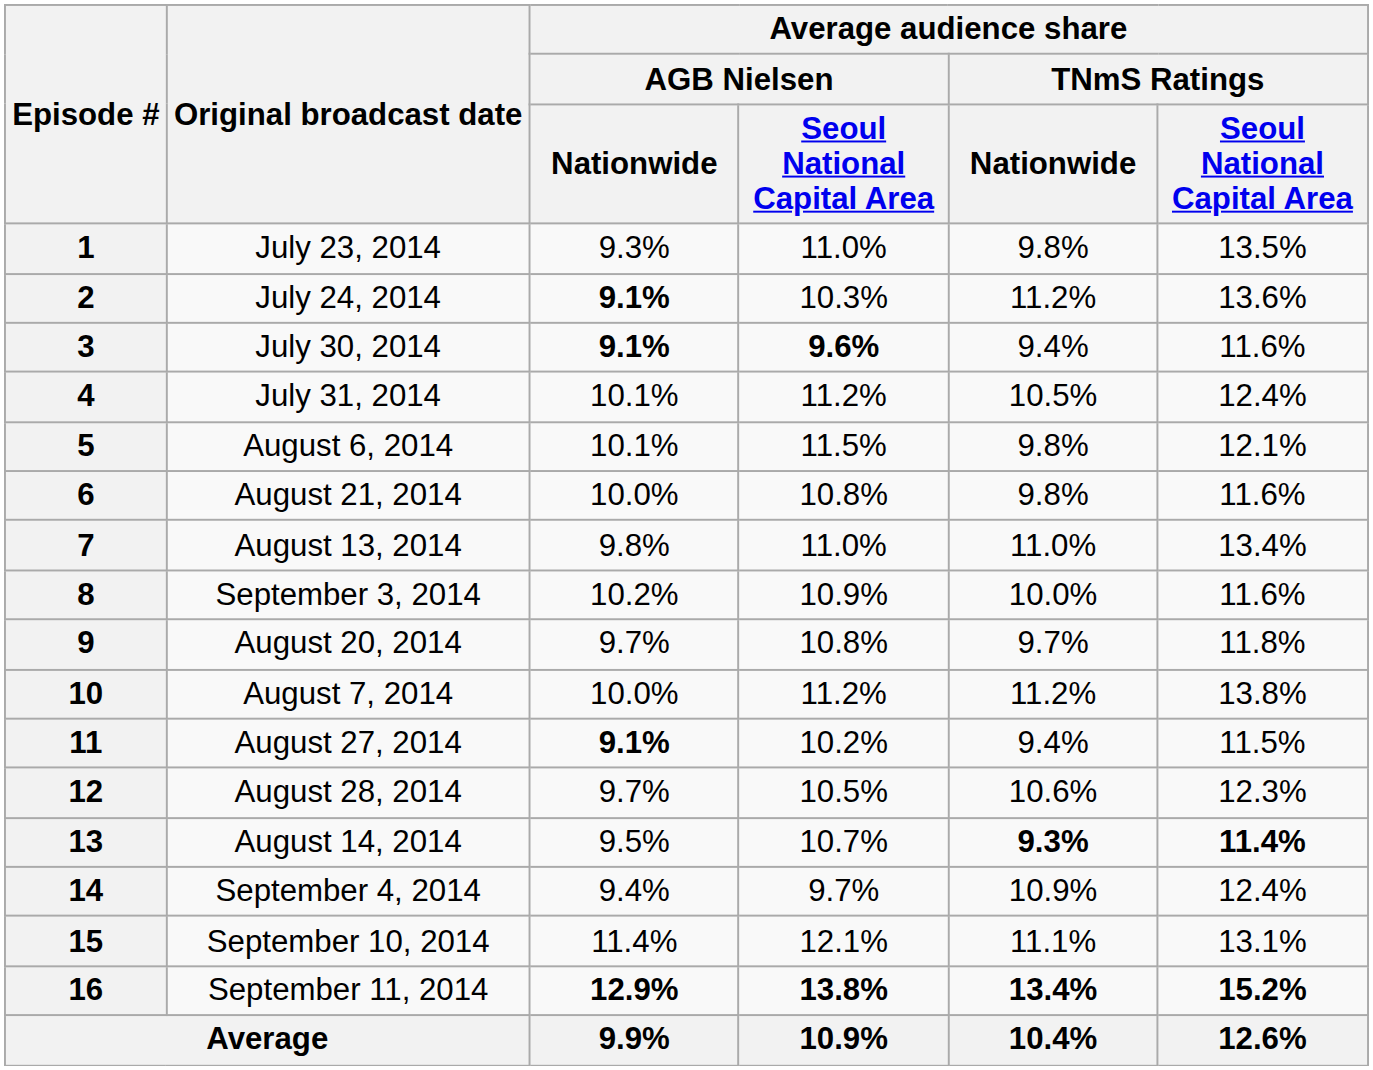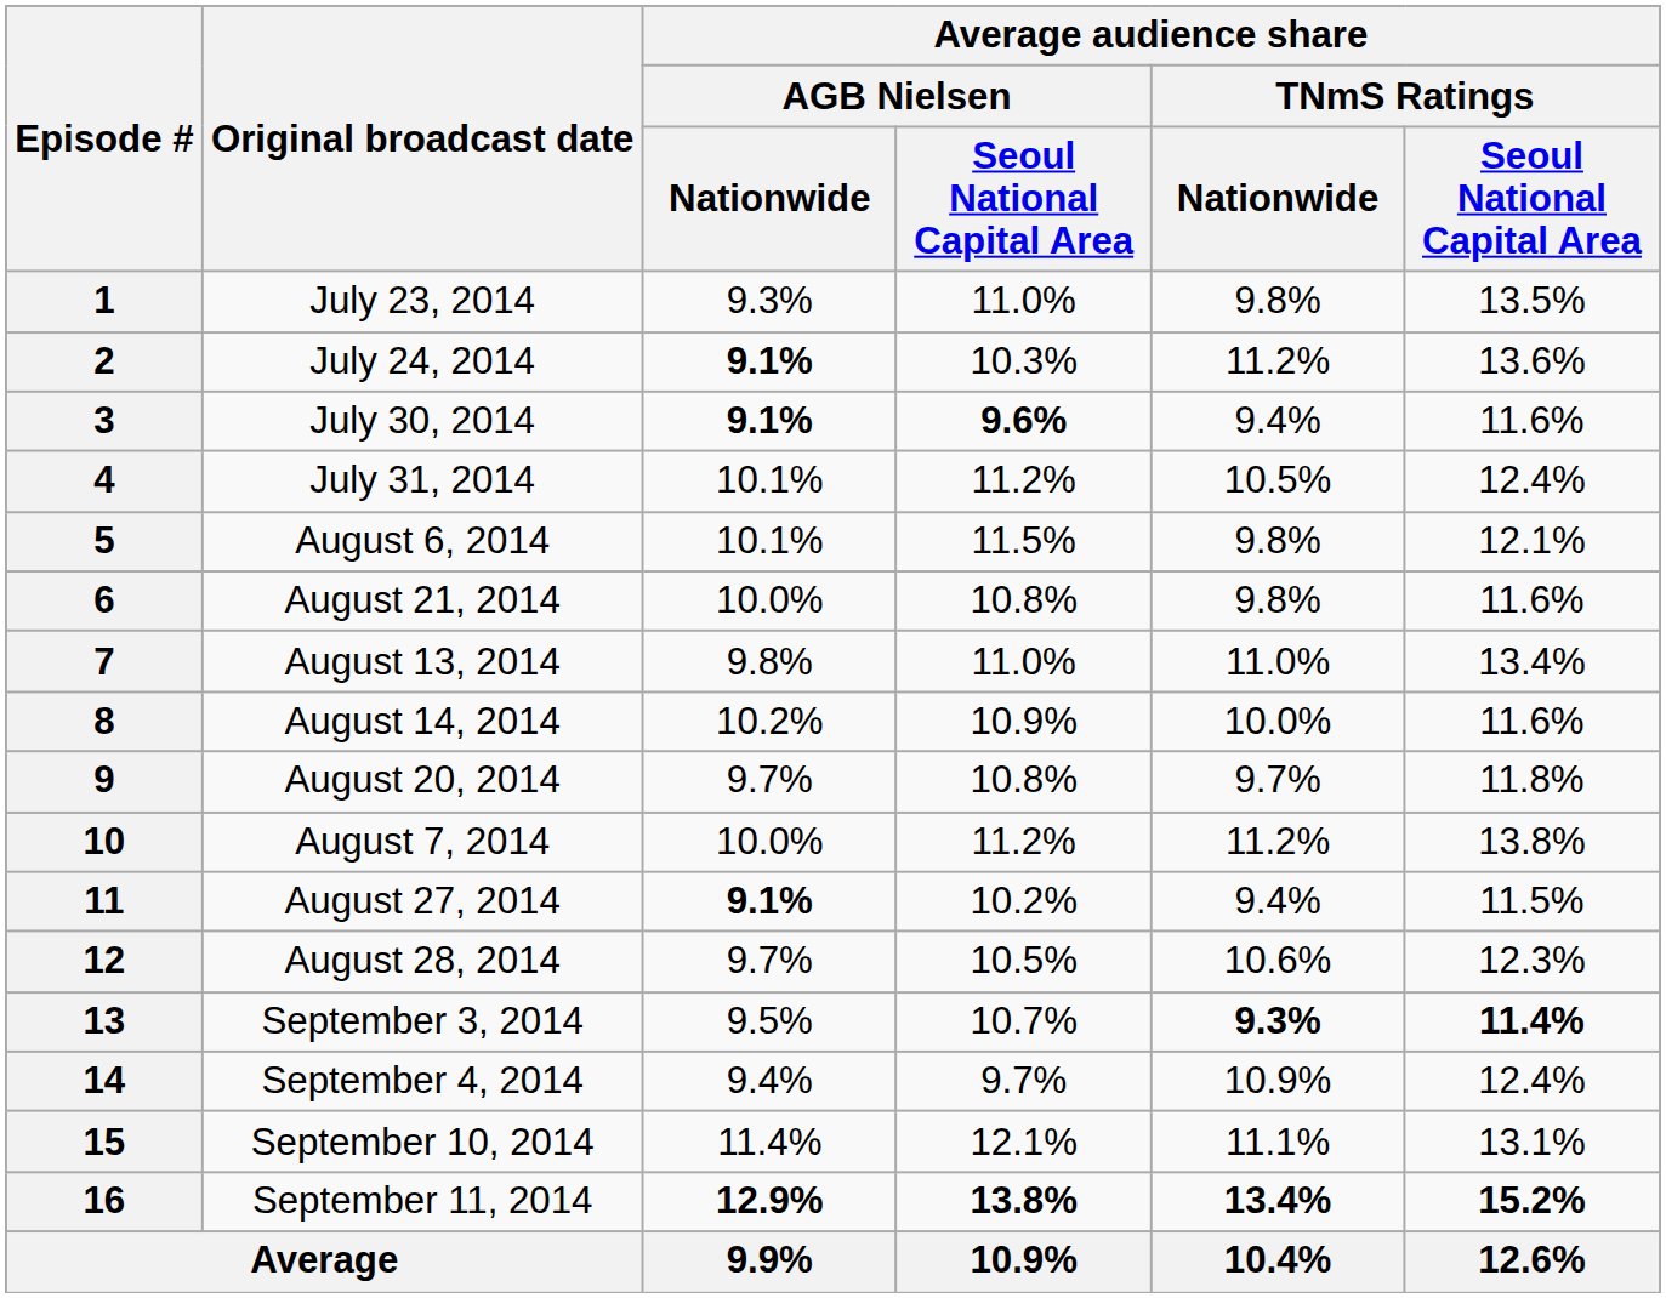 <table class=wikitable style="text-align:center">
 <tr>
 <th rowspan="3">Episode #</th>
 <th rowspan="3">Original broadcast date</th>
 <th colspan="4">Average audience share</th>
 </tr>
 <tr>
 <th colspan="2">AGB Nielsen</th>
 <th colspan="2">TNmS Ratings</th>
 </tr>
 <tr>
 <th width=100>Nationwide</th>
 <th width=100><a href='#'>Seoul National Capital Area</a></th>
 <th width=100>Nationwide</th>
 <th width=100><a href='#'>Seoul National Capital Area</a></th>
 </tr>
 <tr>
 <th>1</th>
 <td>July 23, 2014</td>
 <td>9.3%</td>
 <td>11.0%</td>
 <td>9.8%</td>
 <td>13.5%</td>
 </tr>
 <tr>
 <th>2</th>
 <td>July 24, 2014</td>
 <td><span><strong>9.1%</strong></span></td>
 <td>10.3%</td>
 <td>11.2%</td>
 <td>13.6%</td>
 </tr>
 <tr>
 <th>3</th>
 <td>July 30, 2014</td>
 <td><span><strong>9.1%</strong></span></td>
 <td><span><strong>9.6%</strong></span></td>
 <td>9.4%</td>
 <td>11.6%</td>
 </tr>
 <tr>
 <th>4</th>
 <td>July 31, 2014</td>
 <td>10.1%</td>
 <td>11.2%</td>
 <td>10.5%</td>
 <td>12.4%</td>
 </tr>
 <tr>
 <th>5</th>
 <td>August 6, 2014</td>
 <td>10.1%</td>
 <td>11.5%</td>
 <td>9.8%</td>
 <td>12.1%</td>
 </tr>
 <tr>
 <th>6</th>
 <td>August 21, 2014</td>
 <td>10.0%</td>
 <td>10.8%</td>
 <td>9.8%</td>
 <td>11.6%</td>
 </tr>
 <tr>
 <th>7</th>
 <td>August 13, 2014</td>
 <td>9.8%</td>
 <td>11.0%</td>
 <td>11.0%</td>
 <td>13.4%</td>
 </tr>
 <tr>
 <th>8</th>
-<td>September 3, 2014</td>
+<td>August 14, 2014</td>
 <td>10.2%</td>
 <td>10.9%</td>
 <td>10.0%</td>
 <td>11.6%</td>
 </tr>
 <tr>
 <th>9</th>
 <td>August 20, 2014</td>
 <td>9.7%</td>
 <td>10.8%</td>
 <td>9.7%</td>
 <td>11.8%</td>
 </tr>
 <tr>
 <th>10</th>
 <td>August 7, 2014</td>
 <td>10.0%</td>
 <td>11.2%</td>
 <td>11.2%</td>
 <td>13.8%</td>
 </tr>
 <tr>
 <th>11</th>
 <td>August 27, 2014</td>
 <td><span><strong>9.1%</strong></span></td>
 <td>10.2%</td>
 <td>9.4%</td>
 <td>11.5%</td>
 </tr>
 <tr>
 <th>12</th>
 <td>August 28, 2014</td>
 <td>9.7%</td>
 <td>10.5%</td>
 <td>10.6%</td>
 <td>12.3%</td>
 </tr>
 <tr>
 <th>13</th>
-<td>August 14, 2014</td>
+<td>September 3, 2014</td>
 <td>9.5%</td>
 <td>10.7%</td>
 <td><span><strong>9.3%</strong></span></td>
 <td><span><strong>11.4%</strong></span></td>
 </tr>
 <tr>
 <th>14</th>
 <td>September 4, 2014</td>
 <td>9.4%</td>
 <td>9.7%</td>
 <td>10.9%</td>
 <td>12.4%</td>
 </tr>
 <tr>
 <th>15</th>
 <td>September 10, 2014</td>
 <td>11.4%</td>
 <td>12.1%</td>
 <td>11.1%</td>
 <td>13.1%</td>
 </tr>
 <tr>
 <th>16</th>
 <td>September 11, 2014</td>
 <td><span><strong>12.9%</strong></span></td>
 <td><span><strong>13.8%</strong></span></td>
 <td><span><strong>13.4%</strong></span></td>
 <td><span><strong>15.2%</strong></span></td>
 </tr>
 <tr>
 <th colspan="2">Average</th>
 <th><span><strong>9.9%</strong></span></th>
 <th><span><strong>10.9%</strong></span></th>
 <th><span><strong>10.4%</strong></span></th>
 <th><span><strong>12.6%</strong></span></th>
 </tr>
 </table>
